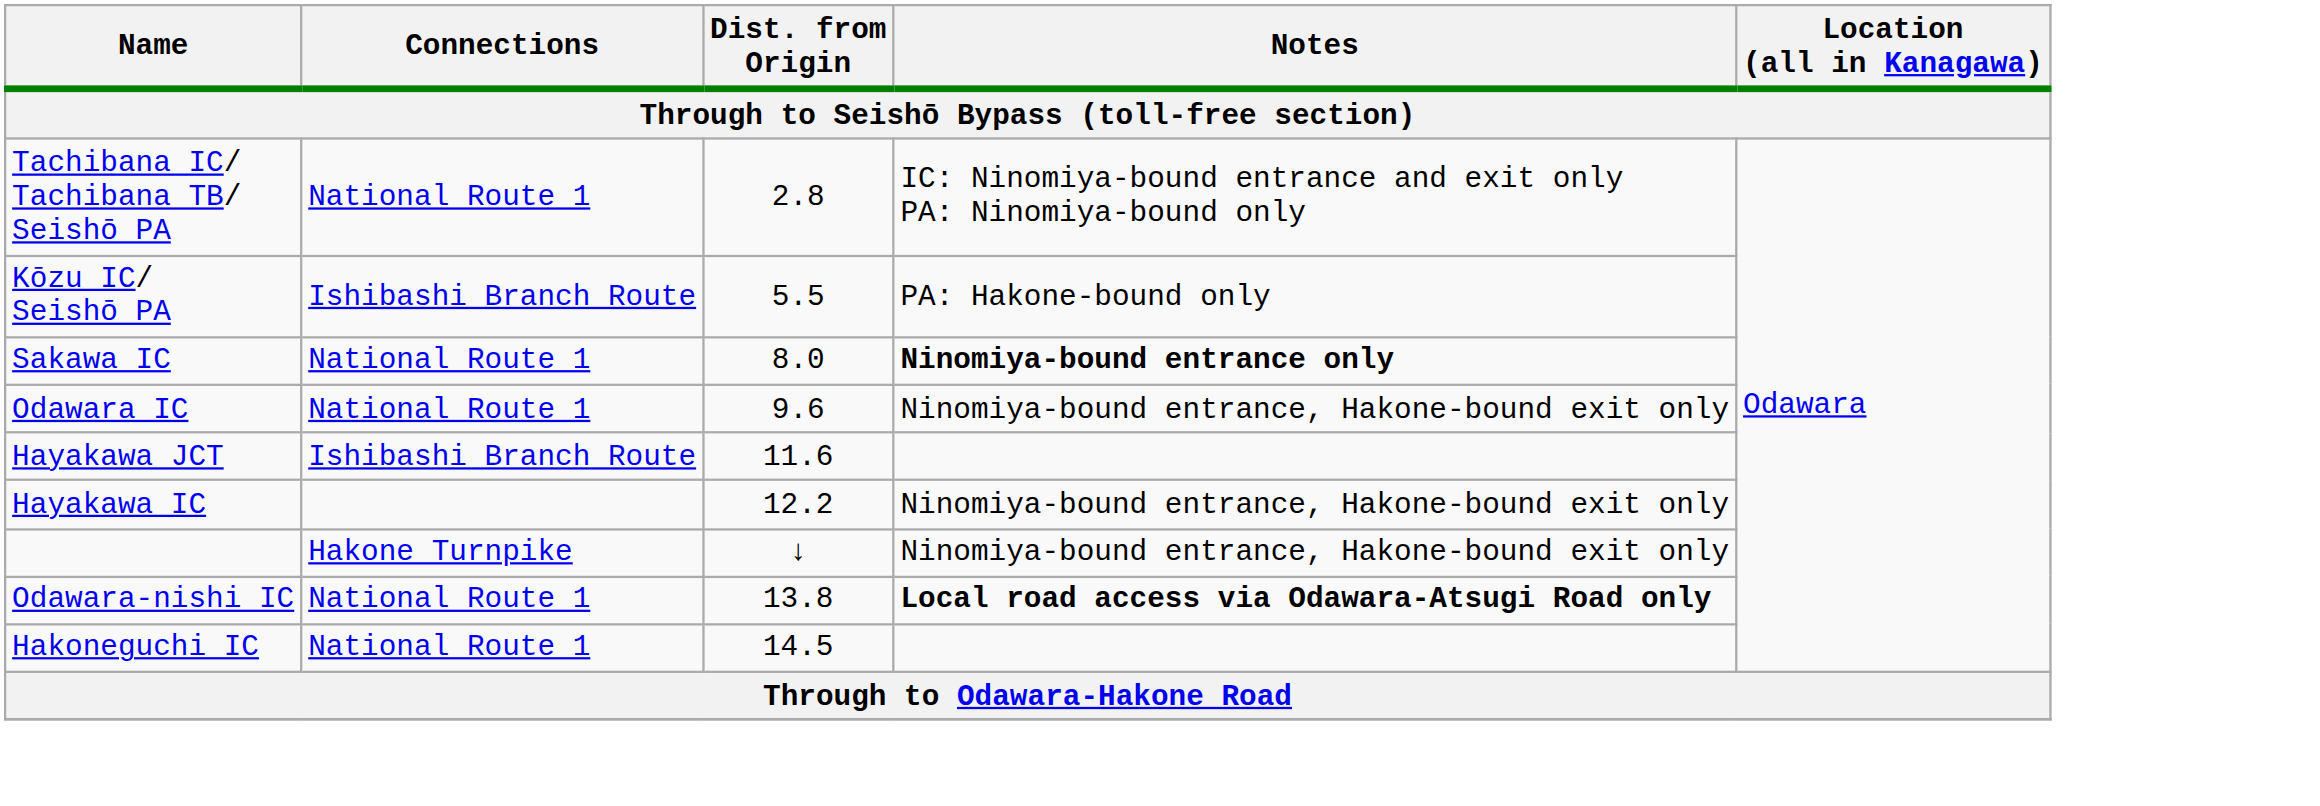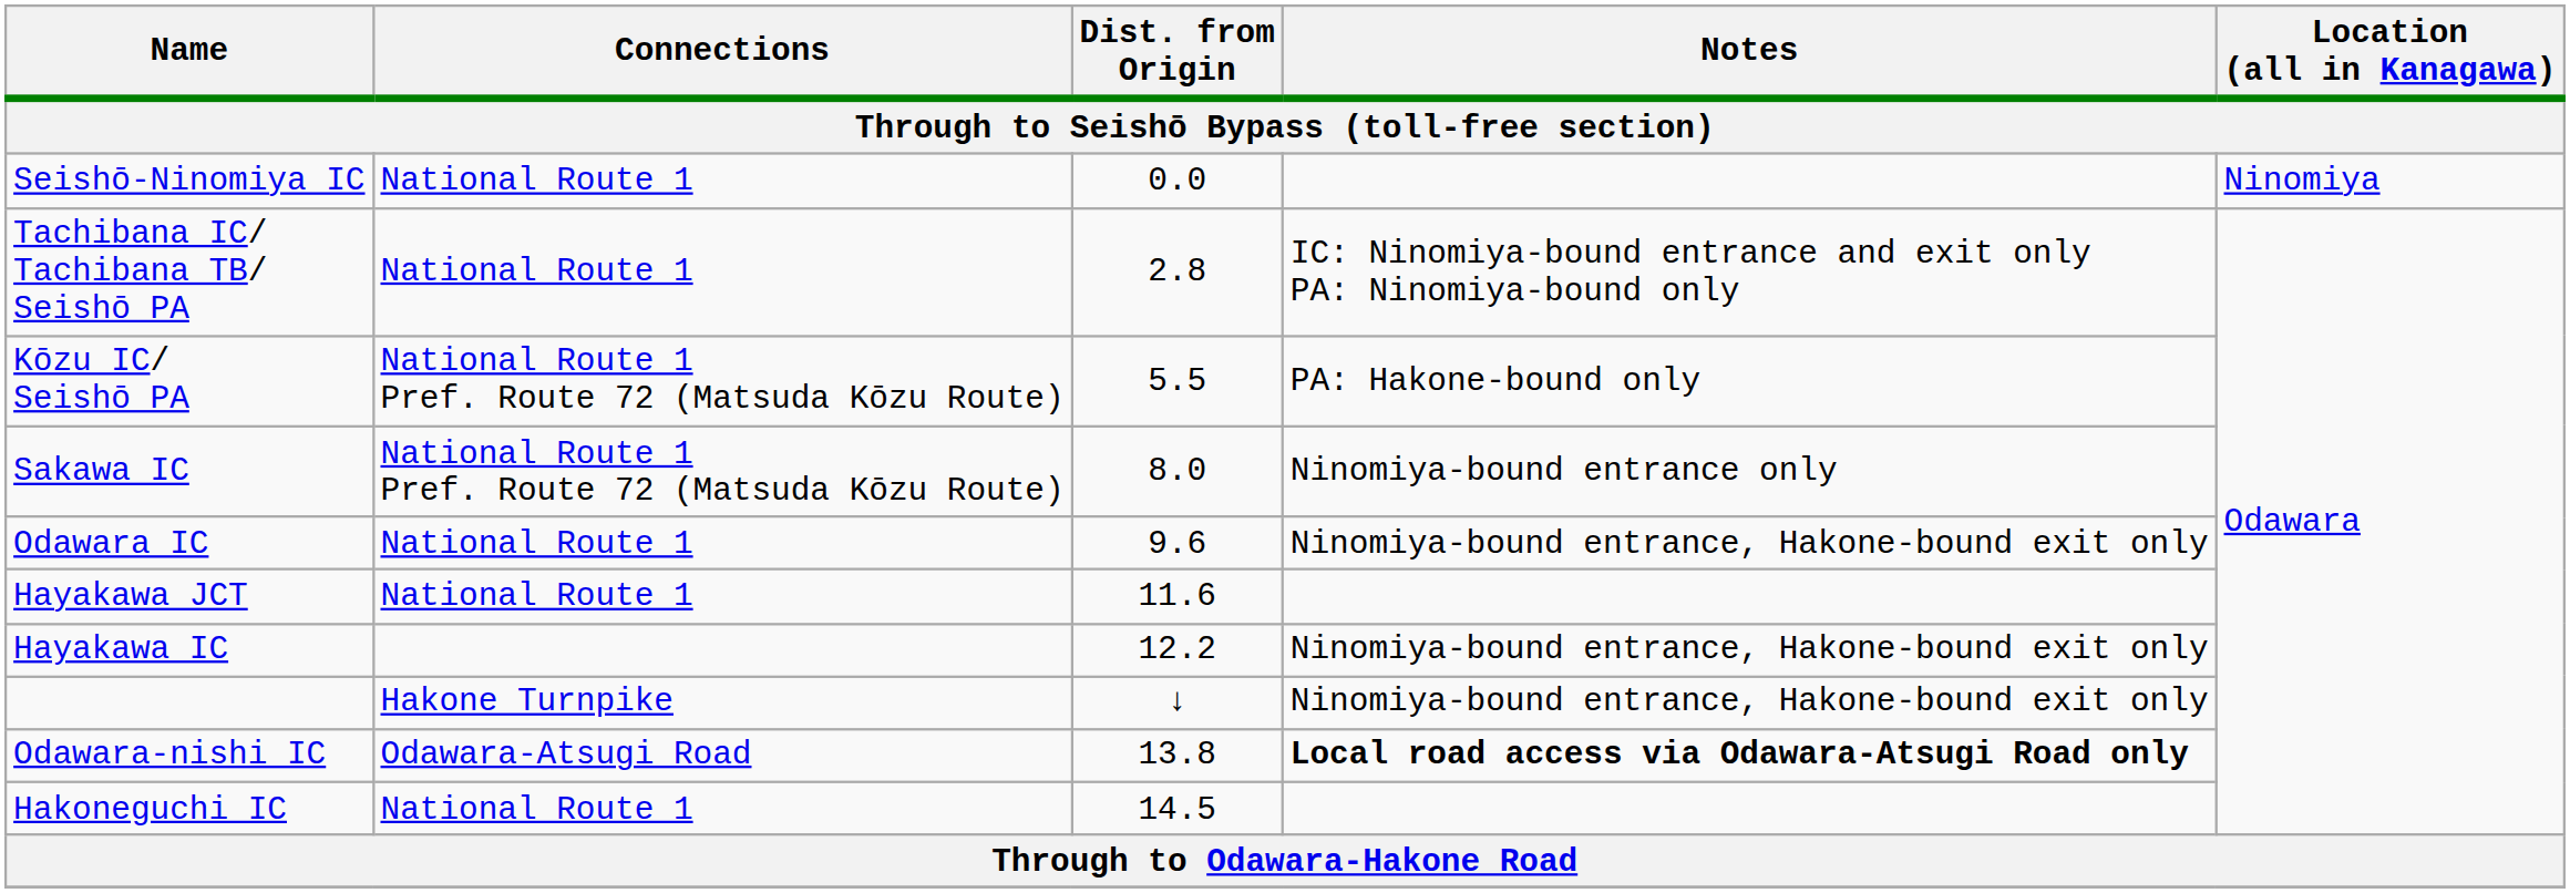 <table class="wikitable">
 <tr>
 <th style="border-bottom: 3px solid green;">Name</th>
 <th style="border-bottom: 3px solid green;">Connections</th>
 <th style="border-bottom: 3px solid green;">Dist. from<br>Origin</th>
 <th style="border-bottom: 3px solid green;">Notes</th>
 <th style="border-bottom: 3px solid green;">Location<br>(all in <a href='#'>Kanagawa</a>)</th>
 </tr>
 <tr>
 <th colspan="5">Through to  Seishō Bypass (toll-free section)</th>
 </tr>
 <tr>
+<td><a href='#'>Seishō-Ninomiya IC</a></td>
+<td> <a href='#'>National Route 1</a></td>
+<td style="text-align: center;">0.0</td>
+<td></td>
+<td><a href='#'>Ninomiya</a></td>
+</tr>
+<tr>
 <td><a href='#'>Tachibana IC</a>/<br><a href='#'>Tachibana TB</a>/<br><a href='#'>Seishō PA</a></td>
 <td> <a href='#'>National Route 1</a></td>
 <td style="text-align: center;">2.8</td>
 <td>IC: Ninomiya-bound entrance and exit only<br>PA: Ninomiya-bound only</td>
 <td rowspan="9"><a href='#'>Odawara</a></td>
 </tr>
 <tr>
 <td><a href='#'>Kōzu IC</a>/<br><a href='#'>Seishō PA</a></td>
-<td> <a href='#'>Ishibashi Branch Route</a></td>
+<td> <a href='#'>National Route 1</a><br>Pref. Route 72 (Matsuda Kōzu Route)</td>
 <td style="text-align: center;">5.5</td>
 <td>PA: Hakone-bound only</td>
 </tr>
 <tr>
 <td><a href='#'>Sakawa IC</a></td>
-<td> <a href='#'>National Route 1</a></td>
+<td> <a href='#'>National Route 1</a><br>Pref. Route 72 (Matsuda Kōzu Route)</td>
 <td style="text-align: center;">8.0</td>
-<td><strong>Ninomiya-bound entrance only</strong></td>
+<td>Ninomiya-bound entrance only</td>
 </tr>
 <tr>
 <td><a href='#'>Odawara IC</a></td>
 <td> <a href='#'>National Route 1</a></td>
 <td style="text-align: center;">9.6</td>
 <td>Ninomiya-bound entrance, Hakone-bound exit only</td>
 </tr>
 <tr>
 <td><a href='#'>Hayakawa JCT</a></td>
-<td> <a href='#'>Ishibashi Branch Route</a></td>
+<td> <a href='#'>National Route 1</a></td>
 <td style="text-align: center;">11.6</td>
 <td></td>
 </tr>
 <tr>
 <td><a href='#'>Hayakawa IC</a></td>
 <td></td>
 <td style="text-align: center;">12.2</td>
 <td>Ninomiya-bound entrance, Hakone-bound exit only</td>
 </tr>
 <tr>
 <td></td>
 <td><a href='#'>Hakone Turnpike</a></td>
 <td style="text-align: center;">↓</td>
 <td>Ninomiya-bound entrance, Hakone-bound exit only</td>
 </tr>
 <tr>
 <td><a href='#'>Odawara-nishi IC</a></td>
-<td> <a href='#'>National Route 1</a></td>
+<td> <a href='#'>Odawara-Atsugi Road</a></td>
 <td style="text-align: center;">13.8</td>
 <td><strong>Local road access via Odawara-Atsugi Road only</strong></td>
 </tr>
 <tr>
 <td><a href='#'>Hakoneguchi IC</a></td>
 <td> <a href='#'>National Route 1</a></td>
 <td style="text-align: center;">14.5</td>
 <td></td>
 </tr>
 <tr>
 <th colspan="5">Through to  <a href='#'>Odawara-Hakone Road</a></th>
 </tr>
 <tr>
 </tr>
 </table>
